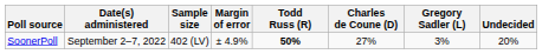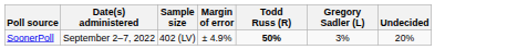 <table class="wikitable" style="font-size:90%;text-align:center;">
 <tr valign=bottom>
 <th>Poll source</th>
 <th>Date(s)<br>administered</th>
 <th>Sample<br>size</th>
 <th>Margin<br>of error</th>
 <th style="width:100px;">Todd<br>Russ (R)</th>
-<th style="width:100px;">Charles<br>de Coune (D)</th>
 <th style="width:100px;">Gregory<br>Sadler (L)</th>
 <th>Undecided</th>
 </tr>
 <tr>
 <td style="text-align:left;"><a href='#'>SoonerPoll</a></td>
 <td>September 2–7, 2022</td>
 <td>402 (LV)</td>
 <td>± 4.9%</td>
 <td><strong>50%</strong></td>
-<td>27%</td>
 <td>3%</td>
 <td>20%</td>
 </tr>
 </table>
